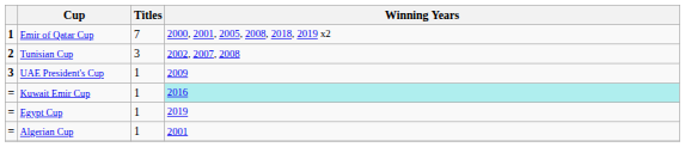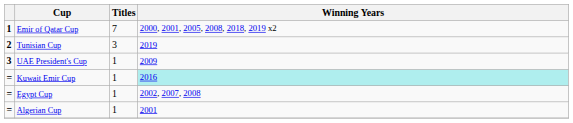 <table class="wikitable plainrowheaders sortable" style="text-align:left;font-size:95%">
 <tr>
 <th style="width:3px;"></th>
 <th style="width:160px;">Cup</th>
 <th style="width:5px;">Titles</th>
 <th style="width:800px;">Winning Years</th>
 </tr>
 <tr>
 <td style="font-weight:bold;">1</td>
 <td> <small><a href='#'>Emir of Qatar Cup</a></small></td>
 <td>7</td>
 <td style="font-size:88%"><a href='#'>2000</a>, <a href='#'>2001</a>, <a href='#'>2005</a>, <a href='#'>2008</a>, <a href='#'>2018</a>, <a href='#'>2019</a> x2</td>
 </tr>
 <tr>
 <td style="font-weight:bold;">2</td>
 <td> <small><a href='#'>Tunisian Cup</a></small></td>
 <td>3</td>
-<td style="font-size:88%"><a href='#'>2002</a>, <a href='#'>2007</a>, <a href='#'>2008</a></td>
+<td style="font-size:88%"><a href='#'>2019</a></td>
 </tr>
 <tr>
 <td style="font-weight:bold;">3</td>
 <td> <small><a href='#'>UAE President's Cup</a></small></td>
 <td>1</td>
 <td style="font-size:88%"><a href='#'>2009</a></td>
 </tr>
 <tr>
 <td style="font-weight:bold;">=</td>
 <td> <small><a href='#'>Kuwait Emir Cup</a></small></td>
 <td>1</td>
 <td style="background: paleturquoise; font-size:88%"><a href='#'>2016</a></td>
 </tr>
 <tr>
 <td style="font-weight:bold;">=</td>
 <td> <small><a href='#'>Egypt Cup</a></small></td>
 <td>1</td>
-<td style="font-size:88%"><a href='#'>2019</a></td>
+<td style="font-size:88%"><a href='#'>2002</a>, <a href='#'>2007</a>, <a href='#'>2008</a></td>
 </tr>
 <tr>
 <td style="font-weight:bold;">=</td>
 <td> <small><a href='#'>Algerian Cup</a></small></td>
 <td>1</td>
 <td style="font-size:88%"><a href='#'>2001</a></td>
 </tr>
 <tr>
 </tr>
 </table>
